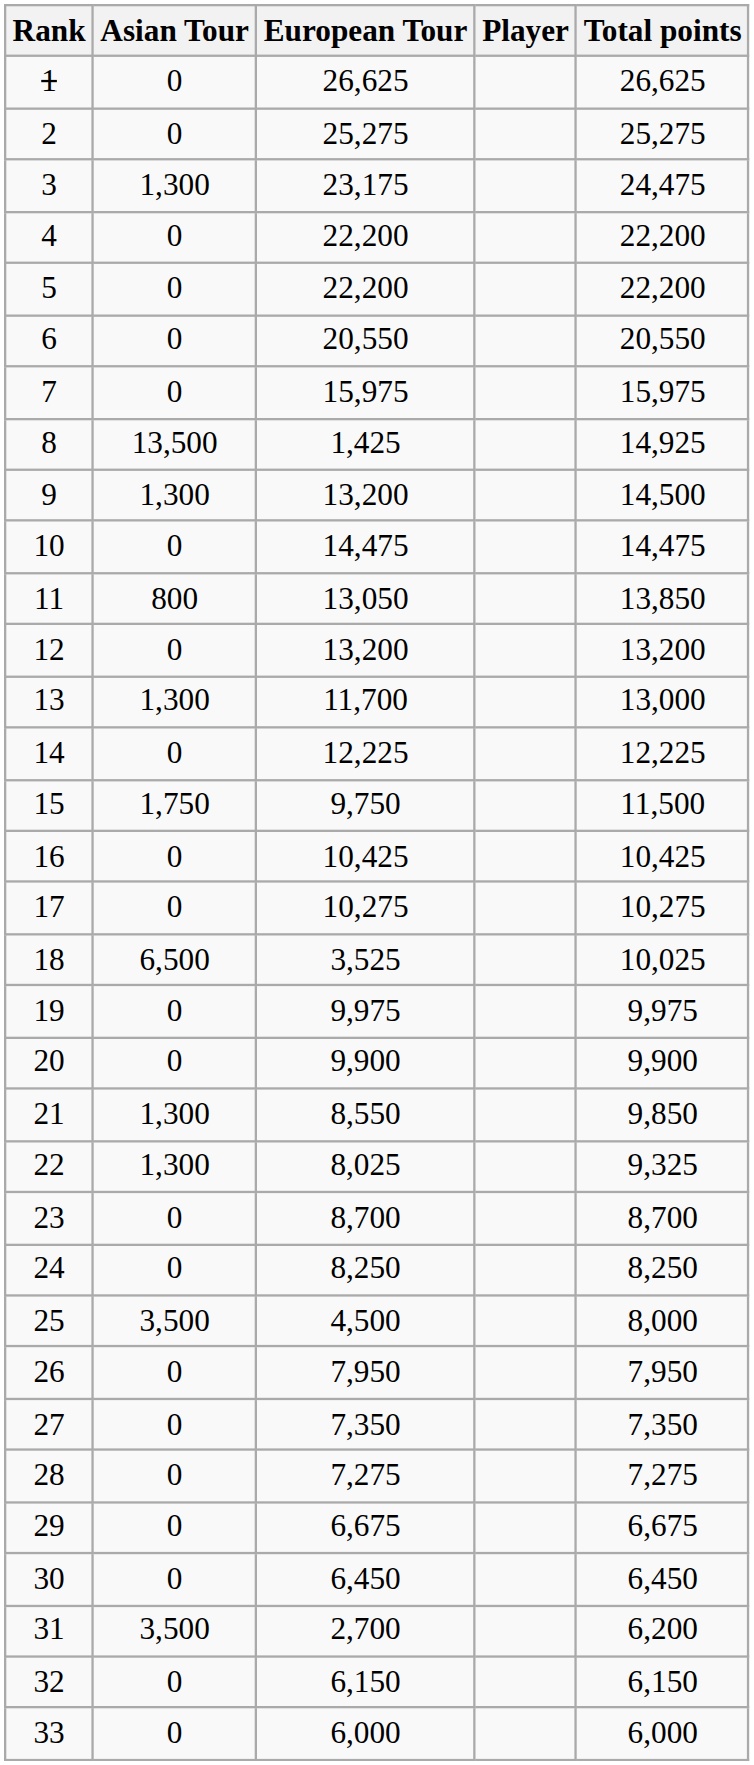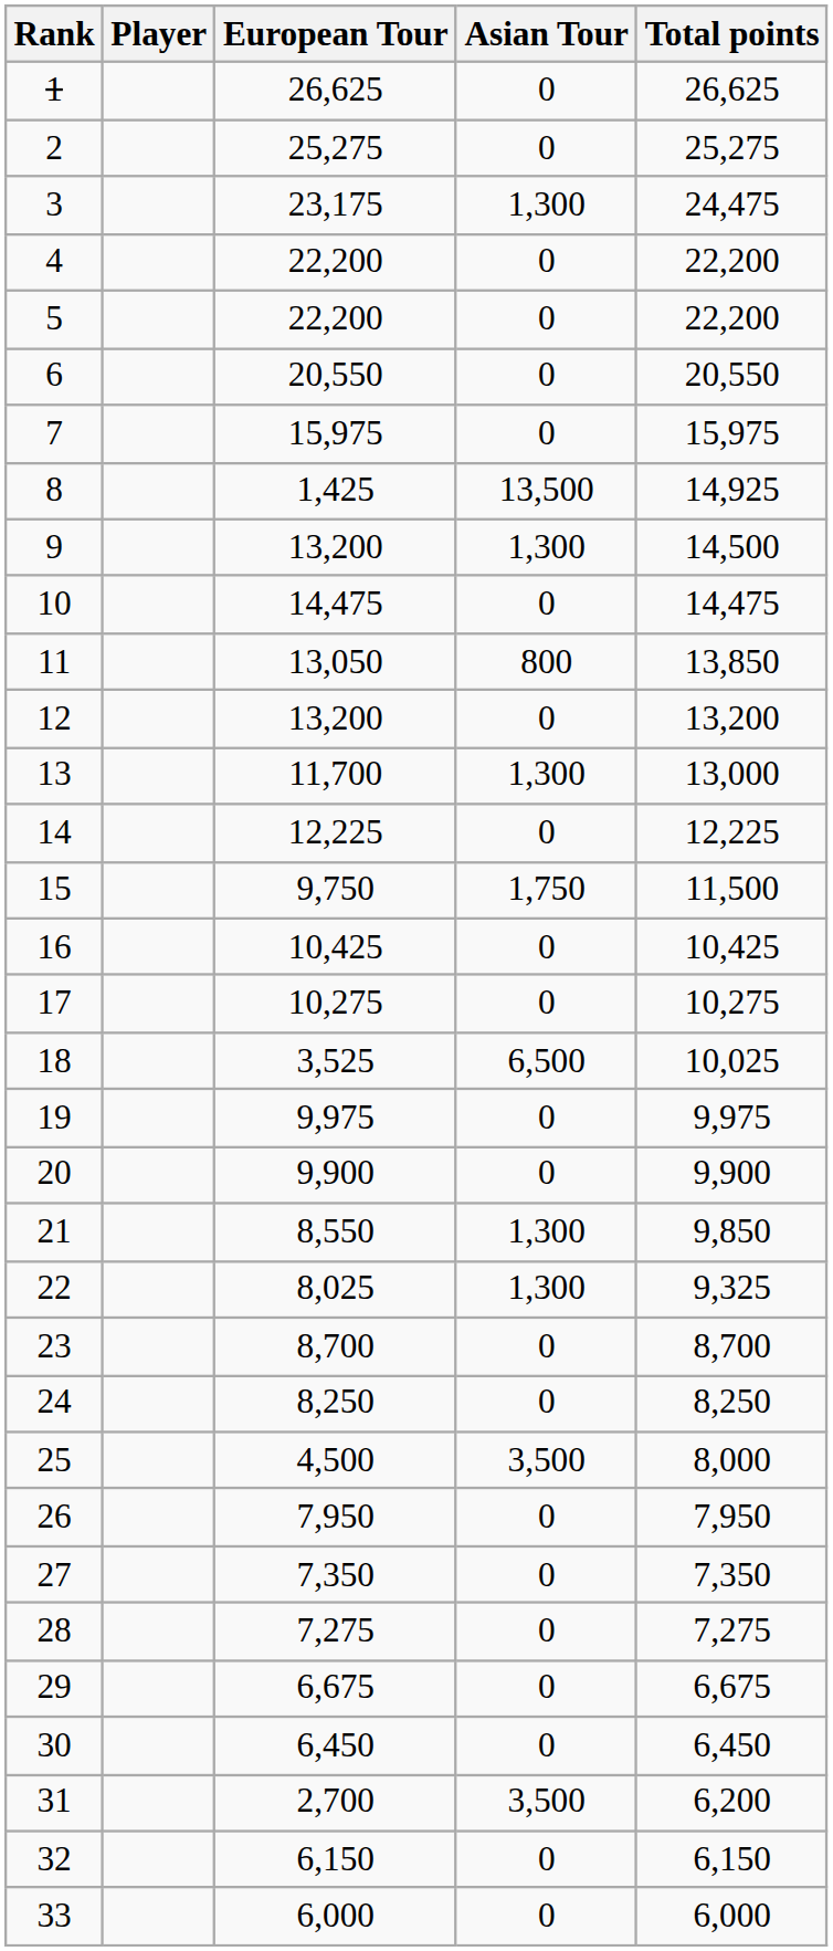 <table class="wikitable" style="font-size: 85%">
 <tr>
 <th>Rank</th>
+<th>Player</th>
+<th>European Tour</th>
 <th>Asian Tour</th>
-<th>European Tour</th>
-<th>Player</th>
 <th>Total points</th>
 </tr>
 <tr>
 <td align="center"><s>1</s></td>
+<td><s></s></td>
+<td align="center">26,625</td>
 <td align="center">0</td>
-<td align="center">26,625</td>
-<td><s></s></td>
 <td align="center">26,625</td>
 </tr>
 <tr>
 <td align="center">2</td>
+<td></td>
+<td align="center">25,275</td>
 <td align="center">0</td>
-<td align="center">25,275</td>
-<td></td>
 <td align="center">25,275</td>
 </tr>
 <tr>
 <td align="center">3</td>
+<td></td>
+<td align="center">23,175</td>
 <td align="center">1,300</td>
-<td align="center">23,175</td>
-<td></td>
 <td align="center">24,475</td>
 </tr>
 <tr>
 <td align="center">4</td>
+<td></td>
+<td align="center">22,200</td>
 <td align="center">0</td>
-<td align="center">22,200</td>
-<td></td>
 <td align="center">22,200</td>
 </tr>
 <tr>
 <td align="center">5</td>
+<td></td>
+<td align="center">22,200</td>
 <td align="center">0</td>
-<td align="center">22,200</td>
-<td></td>
 <td align="center">22,200</td>
 </tr>
 <tr>
 <td align="center">6</td>
+<td></td>
+<td align="center">20,550</td>
 <td align="center">0</td>
-<td align="center">20,550</td>
-<td></td>
 <td align="center">20,550</td>
 </tr>
 <tr>
 <td align="center">7</td>
+<td></td>
+<td align="center">15,975</td>
 <td align="center">0</td>
-<td align="center">15,975</td>
-<td></td>
 <td align="center">15,975</td>
 </tr>
 <tr>
 <td align="center">8</td>
+<td></td>
+<td align="center">1,425</td>
 <td align="center">13,500</td>
-<td align="center">1,425</td>
-<td></td>
 <td align="center">14,925</td>
 </tr>
 <tr>
 <td align="center">9</td>
+<td></td>
+<td align="center">13,200</td>
 <td align="center">1,300</td>
-<td align="center">13,200</td>
-<td></td>
 <td align="center">14,500</td>
 </tr>
 <tr>
 <td align="center">10</td>
+<td></td>
+<td align="center">14,475</td>
 <td align="center">0</td>
-<td align="center">14,475</td>
-<td></td>
 <td align="center">14,475</td>
 </tr>
 <tr>
 <td align="center">11</td>
+<td></td>
+<td align="center">13,050</td>
 <td align="center">800</td>
-<td align="center">13,050</td>
-<td></td>
 <td align="center">13,850</td>
 </tr>
 <tr>
 <td align="center">12</td>
+<td></td>
+<td align="center">13,200</td>
 <td align="center">0</td>
-<td align="center">13,200</td>
-<td></td>
 <td align="center">13,200</td>
 </tr>
 <tr>
 <td align="center">13</td>
+<td></td>
+<td align="center">11,700</td>
 <td align="center">1,300</td>
-<td align="center">11,700</td>
-<td></td>
 <td align="center">13,000</td>
 </tr>
 <tr>
 <td align="center">14</td>
+<td></td>
+<td align="center">12,225</td>
 <td align="center">0</td>
-<td align="center">12,225</td>
-<td></td>
 <td align="center">12,225</td>
 </tr>
 <tr>
 <td align="center">15</td>
+<td></td>
+<td align="center">9,750</td>
 <td align="center">1,750</td>
-<td align="center">9,750</td>
-<td></td>
 <td align="center">11,500</td>
 </tr>
 <tr>
 <td align="center">16</td>
+<td></td>
+<td align="center">10,425</td>
 <td align="center">0</td>
-<td align="center">10,425</td>
-<td></td>
 <td align="center">10,425</td>
 </tr>
 <tr>
 <td align="center">17</td>
+<td></td>
+<td align="center">10,275</td>
 <td align="center">0</td>
-<td align="center">10,275</td>
-<td></td>
 <td align="center">10,275</td>
 </tr>
 <tr>
 <td align="center">18</td>
+<td></td>
+<td align="center">3,525</td>
 <td align="center">6,500</td>
-<td align="center">3,525</td>
-<td></td>
 <td align="center">10,025</td>
 </tr>
 <tr>
 <td align="center">19</td>
+<td></td>
+<td align="center">9,975</td>
 <td align="center">0</td>
-<td align="center">9,975</td>
-<td></td>
 <td align="center">9,975</td>
 </tr>
 <tr>
 <td align="center">20</td>
+<td></td>
+<td align="center">9,900</td>
 <td align="center">0</td>
-<td align="center">9,900</td>
-<td></td>
 <td align="center">9,900</td>
 </tr>
 <tr>
 <td align="center">21</td>
+<td></td>
+<td align="center">8,550</td>
 <td align="center">1,300</td>
-<td align="center">8,550</td>
-<td></td>
 <td align="center">9,850</td>
 </tr>
 <tr>
 <td align="center">22</td>
+<td></td>
+<td align="center">8,025</td>
 <td align="center">1,300</td>
-<td align="center">8,025</td>
-<td></td>
 <td align="center">9,325</td>
 </tr>
 <tr>
 <td align="center">23</td>
+<td></td>
+<td align="center">8,700</td>
 <td align="center">0</td>
-<td align="center">8,700</td>
-<td></td>
 <td align="center">8,700</td>
 </tr>
 <tr>
 <td align="center">24</td>
+<td></td>
+<td align="center">8,250</td>
 <td align="center">0</td>
-<td align="center">8,250</td>
-<td></td>
 <td align="center">8,250</td>
 </tr>
 <tr>
 <td align="center">25</td>
+<td></td>
+<td align="center">4,500</td>
 <td align="center">3,500</td>
-<td align="center">4,500</td>
-<td></td>
 <td align="center">8,000</td>
 </tr>
 <tr>
 <td align="center">26</td>
+<td></td>
+<td align="center">7,950</td>
 <td align="center">0</td>
-<td align="center">7,950</td>
-<td></td>
 <td align="center">7,950</td>
 </tr>
 <tr>
 <td align="center">27</td>
+<td></td>
+<td align="center">7,350</td>
 <td align="center">0</td>
-<td align="center">7,350</td>
-<td></td>
 <td align="center">7,350</td>
 </tr>
 <tr>
 <td align="center">28</td>
+<td></td>
+<td align="center">7,275</td>
 <td align="center">0</td>
-<td align="center">7,275</td>
-<td></td>
 <td align="center">7,275</td>
 </tr>
 <tr>
 <td align="center">29</td>
+<td></td>
+<td align="center">6,675</td>
 <td align="center">0</td>
-<td align="center">6,675</td>
-<td></td>
 <td align="center">6,675</td>
 </tr>
 <tr>
 <td align="center">30</td>
+<td></td>
+<td align="center">6,450</td>
 <td align="center">0</td>
-<td align="center">6,450</td>
-<td></td>
 <td align="center">6,450</td>
 </tr>
 <tr>
 <td align="center">31</td>
+<td></td>
+<td align="center">2,700</td>
 <td align="center">3,500</td>
-<td align="center">2,700</td>
-<td></td>
 <td align="center">6,200</td>
 </tr>
 <tr>
 <td align="center">32</td>
+<td></td>
+<td align="center">6,150</td>
 <td align="center">0</td>
-<td align="center">6,150</td>
-<td></td>
 <td align="center">6,150</td>
 </tr>
 <tr>
 <td align="center">33</td>
+<td></td>
+<td align="center">6,000</td>
 <td align="center">0</td>
-<td align="center">6,000</td>
-<td></td>
 <td align="center">6,000</td>
 </tr>
 </table>
